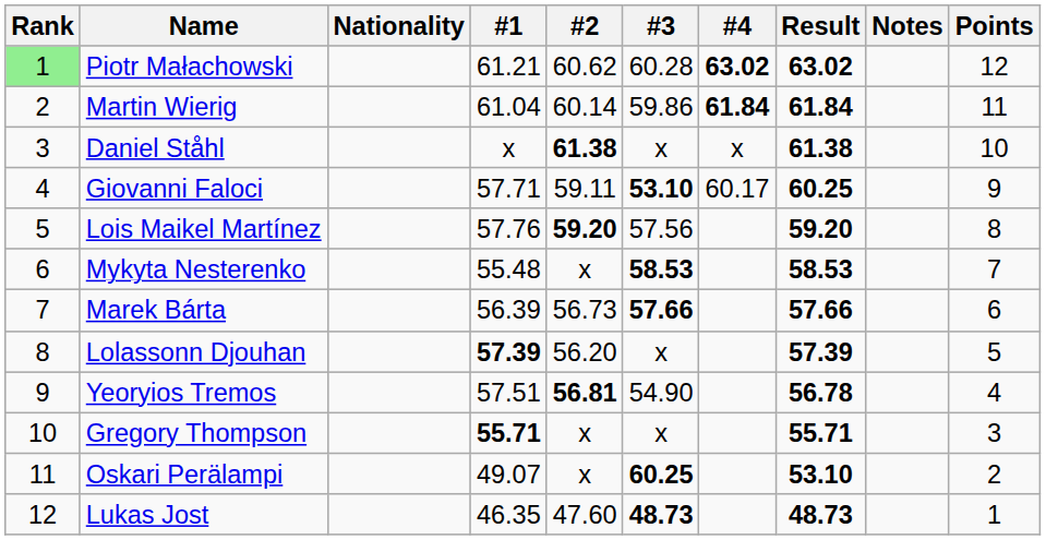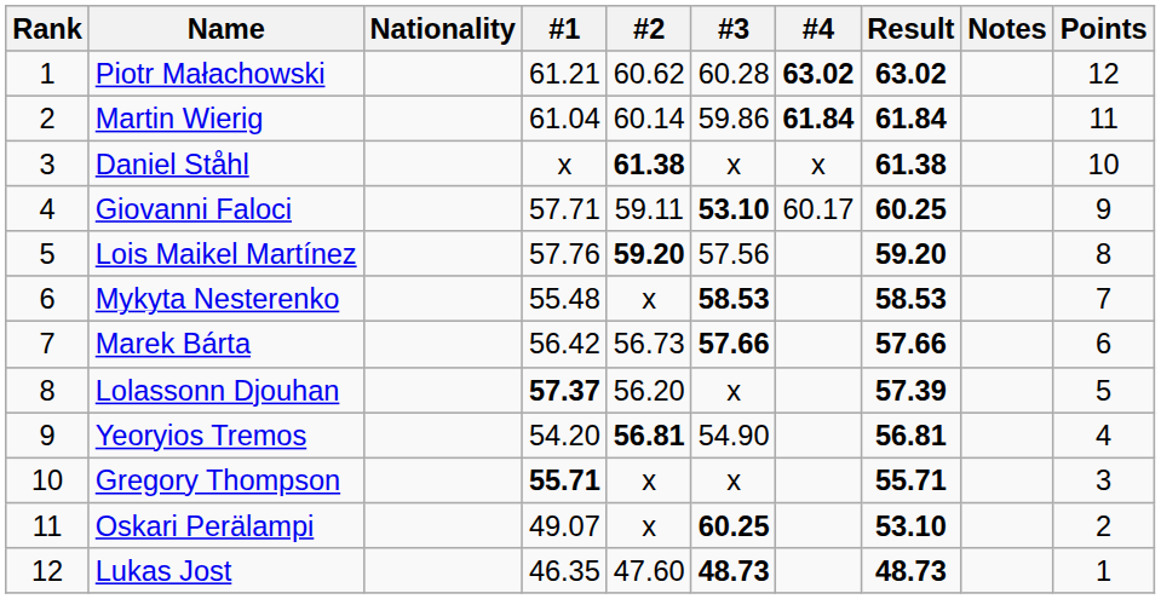 <table class="wikitable sortable" style="text-align:center; font-size:95%">
 <tr>
 <th>Rank</th>
 <th>Name</th>
 <th>Nationality</th>
 <th>#1</th>
 <th>#2</th>
 <th>#3</th>
 <th>#4</th>
 <th>Result</th>
 <th>Notes</th>
 <th>Points</th>
 </tr>
 <tr>
-<td style="background: lightgreen;">1</td>
+<td>1</td>
 <td align=left><a href='#'>Piotr Małachowski</a></td>
 <td align=left></td>
 <td>61.21</td>
 <td>60.62</td>
 <td>60.28</td>
 <td><strong>63.02</strong></td>
 <td><strong>63.02</strong></td>
 <td></td>
 <td>12</td>
 </tr>
 <tr>
 <td>2</td>
 <td align=left><a href='#'>Martin Wierig</a></td>
 <td align=left></td>
 <td>61.04</td>
 <td>60.14</td>
 <td>59.86</td>
 <td><strong>61.84</strong></td>
 <td><strong>61.84</strong></td>
 <td></td>
 <td>11</td>
 </tr>
 <tr>
 <td>3</td>
 <td align=left><a href='#'>Daniel Ståhl</a></td>
 <td align=left></td>
 <td>x</td>
 <td><strong>61.38</strong></td>
 <td>x</td>
 <td>x</td>
 <td><strong>61.38</strong></td>
 <td></td>
 <td>10</td>
 </tr>
 <tr>
 <td>4</td>
 <td align=left><a href='#'>Giovanni Faloci</a></td>
 <td align=left></td>
 <td>57.71</td>
 <td>59.11</td>
 <td><strong>53.10</strong></td>
 <td>60.17</td>
 <td><strong>60.25</strong></td>
 <td></td>
 <td>9</td>
 </tr>
 <tr>
 <td>5</td>
 <td align=left><a href='#'>Lois Maikel Martínez</a></td>
 <td align=left></td>
 <td>57.76</td>
 <td><strong>59.20</strong></td>
 <td>57.56</td>
 <td></td>
 <td><strong>59.20</strong></td>
 <td></td>
 <td>8</td>
 </tr>
 <tr>
 <td>6</td>
 <td align=left><a href='#'>Mykyta Nesterenko</a></td>
 <td align=left></td>
 <td>55.48</td>
 <td>x</td>
 <td><strong>58.53</strong></td>
 <td></td>
 <td><strong>58.53</strong></td>
 <td></td>
 <td>7</td>
 </tr>
 <tr>
 <td>7</td>
 <td align=left><a href='#'>Marek Bárta</a></td>
 <td align=left></td>
-<td>56.39</td>
+<td>56.42</td>
 <td>56.73</td>
 <td><strong>57.66</strong></td>
 <td></td>
 <td><strong>57.66</strong></td>
 <td></td>
 <td>6</td>
 </tr>
 <tr>
 <td>8</td>
 <td align=left><a href='#'>Lolassonn Djouhan</a></td>
 <td align=left></td>
-<td><strong>57.39</strong></td>
+<td><strong>57.37</strong></td>
 <td>56.20</td>
 <td>x</td>
 <td></td>
 <td><strong>57.39</strong></td>
 <td></td>
 <td>5</td>
 </tr>
 <tr>
 <td>9</td>
 <td align=left><a href='#'>Yeoryios Tremos</a></td>
 <td align=left></td>
-<td>57.51</td>
+<td>54.20</td>
 <td><strong>56.81</strong></td>
 <td>54.90</td>
 <td></td>
-<td><strong>56.78</strong></td>
+<td><strong>56.81</strong></td>
 <td></td>
 <td>4</td>
 </tr>
 <tr>
 <td>10</td>
 <td align=left><a href='#'>Gregory Thompson</a></td>
 <td align=left></td>
 <td><strong>55.71</strong></td>
 <td>x</td>
 <td>x</td>
 <td></td>
 <td><strong>55.71</strong></td>
 <td></td>
 <td>3</td>
 </tr>
 <tr>
 <td>11</td>
 <td align=left><a href='#'>Oskari Perälampi</a></td>
 <td align=left></td>
 <td>49.07</td>
 <td>x</td>
 <td><strong>60.25</strong></td>
 <td></td>
 <td><strong>53.10</strong></td>
 <td></td>
 <td>2</td>
 </tr>
 <tr>
 <td>12</td>
 <td align=left><a href='#'>Lukas Jost</a></td>
 <td align=left></td>
 <td>46.35</td>
 <td>47.60</td>
 <td><strong>48.73</strong></td>
 <td></td>
 <td><strong>48.73</strong></td>
 <td></td>
 <td>1</td>
 </tr>
 </table>
